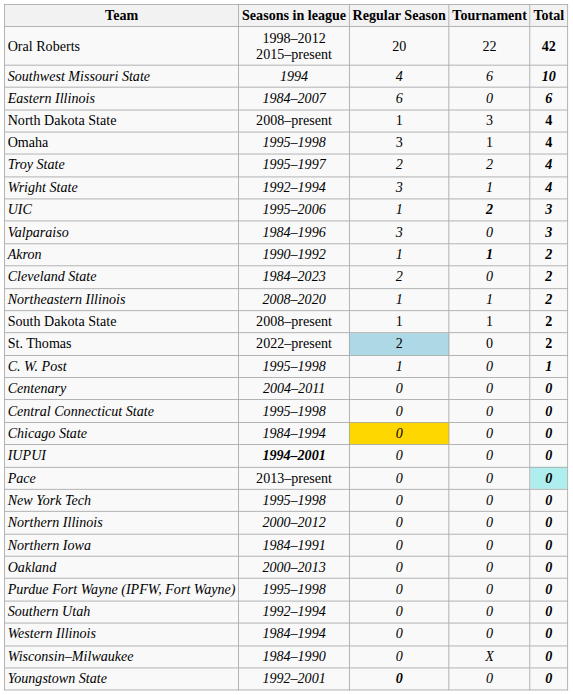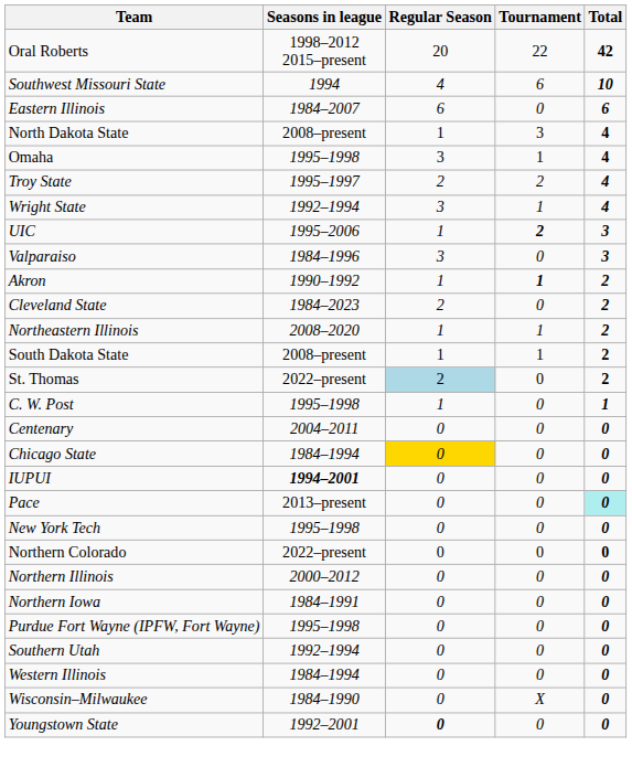 <table class="wikitable sortable">
 <tr>
 <th scope="col">Team</th>
 <th scope="col">Seasons in league</th>
 <th scope="col">Regular Season</th>
 <th scope="col">Tournament</th>
 <th scope="col">Total</th>
 </tr>
 <tr>
 <td>Oral Roberts</td>
 <td align=center>1998–2012<br>2015–present</td>
 <td align=center>20</td>
 <td align=center>22</td>
 <td align=center><strong>42</strong></td>
 </tr>
 <tr>
 <td><em>Southwest Missouri State</em></td>
 <td align=center><em>1994</em></td>
 <td style="text-align: center;"><em>4</em></td>
 <td style="text-align: center;"><em>6</em></td>
 <td style="text-align: center;"><strong><em>10</em></strong></td>
 </tr>
 <tr>
 <td><em>Eastern Illinois</em></td>
 <td style="text-align: center;"><em>1984–2007</em></td>
 <td style="text-align: center;"><em>6</em></td>
 <td style="text-align: center;"><em>0</em></td>
 <td style="text-align: center;"><strong><em>6</em></strong></td>
 </tr>
 <tr>
 <td>North Dakota State</td>
 <td style="text-align: center;">2008–present</td>
 <td style="text-align: center;">1</td>
 <td style="text-align: center;">3</td>
 <td style="text-align: center;"><strong>4</strong></td>
 </tr>
 <tr>
 <td>Omaha</td>
 <td style="text-align: center;"><em>1995–1998</em></td>
 <td align=center>3</td>
 <td align=center>1</td>
 <td align=center><strong>4</strong></td>
 </tr>
 <tr>
 <td><em>Troy State</em></td>
 <td style="text-align: center;"><em>1995–1997</em></td>
 <td style="text-align: center;"><em>2</em></td>
 <td style="text-align: center;"><em>2</em></td>
 <td style="text-align: center;"><strong><em>4</em></strong></td>
 </tr>
 <tr>
 <td><em>Wright State</em></td>
 <td style="text-align: center;"><em>1992–1994</em></td>
 <td style="text-align: center;"><em>3</em></td>
 <td style="text-align: center;"><em>1</em></td>
 <td style="text-align: center;"><strong><em>4</em></strong></td>
 </tr>
 <tr>
 <td><em>UIC</em></td>
 <td style="text-align: center;"><em>1995–2006</em></td>
 <td style="text-align: center;"><em>1</em></td>
 <td style="text-align: center;"><strong><em>2</em></strong></td>
 <td style="text-align: center;"><strong><em>3</em></strong></td>
 </tr>
 <tr>
 <td><em>Valparaiso</em></td>
 <td style="text-align: center;"><em>1984–1996</em></td>
 <td style="text-align: center;"><em>3</em></td>
 <td style="text-align: center;"><em>0</em></td>
 <td style="text-align: center;"><strong><em>3</em></strong></td>
 </tr>
 <tr>
 <td><em>Akron</em></td>
 <td style="text-align: center;"><em>1990–1992</em></td>
 <td style="text-align: center;"><em>1</em></td>
 <td style="text-align: center;"><strong><em>1</em></strong></td>
 <td style="text-align: center;"><strong><em>2</em></strong></td>
 </tr>
 <tr>
 <td><em>Cleveland State</em></td>
 <td align=center><em>1984–2023</em></td>
 <td style="text-align: center;"><em>2</em></td>
 <td style="text-align: center;"><em>0</em></td>
 <td style="text-align: center;"><strong><em>2</em></strong></td>
 </tr>
 <tr>
 <td><em>Northeastern Illinois</em></td>
 <td align=center><em>2008–2020</em></td>
 <td style="text-align: center;"><em>1</em></td>
 <td style="text-align: center;"><em>1</em></td>
 <td style="text-align: center;"><strong><em>2</em></strong></td>
 </tr>
 <tr>
 <td>South Dakota State</td>
 <td style="text-align: center;">2008–present</td>
 <td style="text-align: center;">1</td>
 <td style="text-align: center;">1</td>
 <td style="text-align: center;"><strong>2</strong></td>
 </tr>
 <tr>
 <td>St. Thomas</td>
 <td align=center>2022–present</td>
 <td align=center style="background: lightblue;">2</td>
 <td align=center>0</td>
 <td align=center><strong>2</strong></td>
 </tr>
 <tr>
 <td><em>C. W. Post</em></td>
 <td style="text-align: center;"><em>1995–1998</em></td>
 <td style="text-align: center;"><em>1</em></td>
 <td style="text-align: center;"><em>0</em></td>
 <td style="text-align: center;"><strong><em>1</em></strong></td>
 </tr>
 <tr>
 <td><em>Centenary</em></td>
 <td style="text-align: center;"><em>2004–2011</em></td>
 <td style="text-align: center;"><em>0</em></td>
 <td style="text-align: center;"><em>0</em></td>
 <td style="text-align: center;"><strong><em>0</em></strong></td>
 </tr>
 <tr>
-<td><em>Central Connecticut State</em></td>
-<td style="text-align: center;"><em>1995–1998</em></td>
-<td style="text-align: center;"><em>0</em></td>
-<td style="text-align: center;"><em>0</em></td>
-<td style="text-align: center;"><strong><em>0</em></strong></td>
-</tr>
-<tr>
 <td><em>Chicago State</em></td>
 <td style="text-align: center;"><em>1984–1994</em></td>
 <td style="background: gold; text-align: center;"><em>0</em></td>
 <td style="text-align: center;"><em>0</em></td>
 <td style="text-align: center;"><strong><em>0</em></strong></td>
 </tr>
 <tr>
 <td><em>IUPUI</em></td>
 <td style="text-align: center;"><strong><em>1994–2001</em></strong></td>
 <td style="text-align: center;"><em>0</em></td>
 <td style="text-align: center;"><em>0</em></td>
 <td style="text-align: center;"><strong><em>0</em></strong></td>
 </tr>
 <tr>
 <td><em>Pace</em></td>
 <td align=center>2013–present</td>
 <td style="text-align: center;"><em>0</em></td>
 <td style="text-align: center;"><em>0</em></td>
 <td style="background: paleturquoise; text-align: center;"><strong><em>0</em></strong></td>
 </tr>
 <tr>
 <td><em>New York Tech</em></td>
 <td style="text-align: center;"><em>1995–1998</em></td>
 <td style="text-align: center;"><em>0</em></td>
 <td style="text-align: center;"><em>0</em></td>
 <td style="text-align: center;"><strong><em>0</em></strong></td>
 </tr>
 <tr>
+<td>Northern Colorado</td>
+<td align=center>2022–present</td>
+<td align=center>0</td>
+<td align=center>0</td>
+<td align=center><strong>0</strong></td>
+</tr>
+<tr>
 <td><em>Northern Illinois</em></td>
 <td align=center><em>2000–2012</em></td>
 <td align=center><em>0</em></td>
 <td align=center><em>0</em></td>
 <td align=center><strong><em>0</em></strong></td>
 </tr>
 <tr>
 <td><em>Northern Iowa</em></td>
 <td align=center><em>1984–1991</em></td>
-<td align=center><em>0</em></td>
-<td align=center><em>0</em></td>
-<td align=center><strong><em>0</em></strong></td>
-</tr>
-<tr>
-<td><em>Oakland</em></td>
-<td align=center><em>2000–2013</em></td>
 <td align=center><em>0</em></td>
 <td align=center><em>0</em></td>
 <td align=center><strong><em>0</em></strong></td>
 </tr>
 <tr>
 <td><em>Purdue Fort Wayne (IPFW, Fort Wayne)</em></td>
 <td style="text-align: center;"><em>1995–1998</em></td>
 <td align=center><em>0</em></td>
 <td align=center><em>0</em></td>
 <td align=center><strong><em>0</em></strong></td>
 </tr>
 <tr>
 <td><em>Southern Utah</em></td>
 <td align=center><em>1992–1994</em></td>
 <td align=center><em>0</em></td>
 <td align=center><em>0</em></td>
 <td align=center><strong><em>0</em></strong></td>
 </tr>
 <tr>
 <td><em>Western Illinois</em></td>
 <td style="text-align: center;"><em>1984–1994</em></td>
 <td align=center><em>0</em></td>
 <td align=center><em>0</em></td>
 <td align=center><strong><em>0</em></strong></td>
 </tr>
 <tr>
 <td><em>Wisconsin–Milwaukee</em></td>
 <td style="text-align: center;"><em>1984–1990</em></td>
 <td align=center><em>0</em></td>
 <td align=center><em>X</em></td>
 <td align=center><strong><em>0</em></strong></td>
 </tr>
 <tr>
 <td><em>Youngstown State</em></td>
 <td align=center><em>1992–2001</em></td>
 <td align=center><strong><em>0</em></strong></td>
 <td align=center><em>0</em></td>
 <td align=center><strong><em>0</em></strong></td>
 </tr>
 </table>
